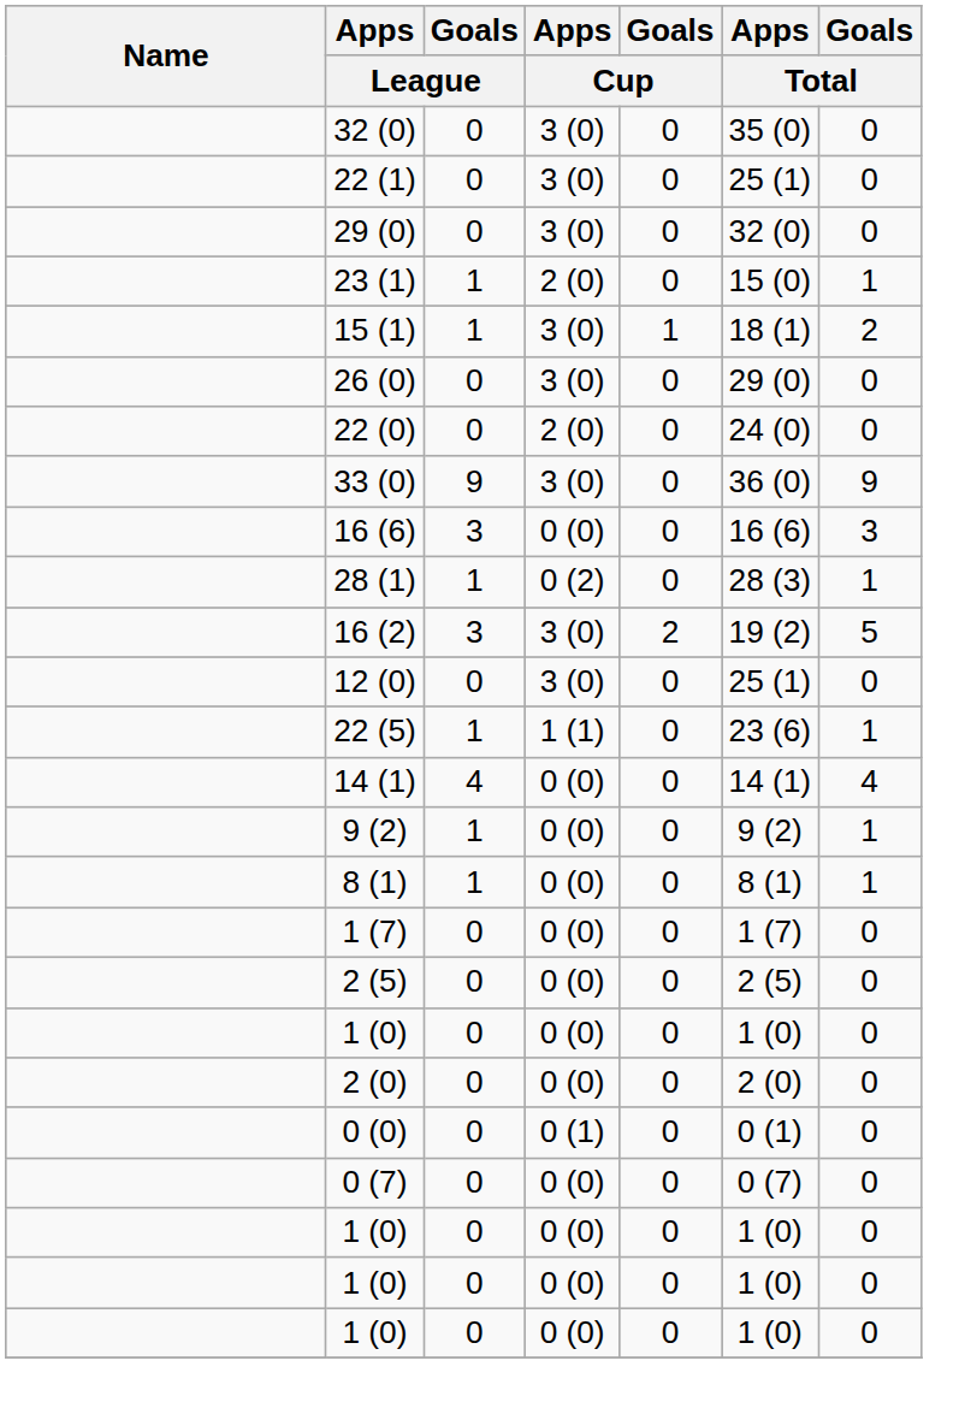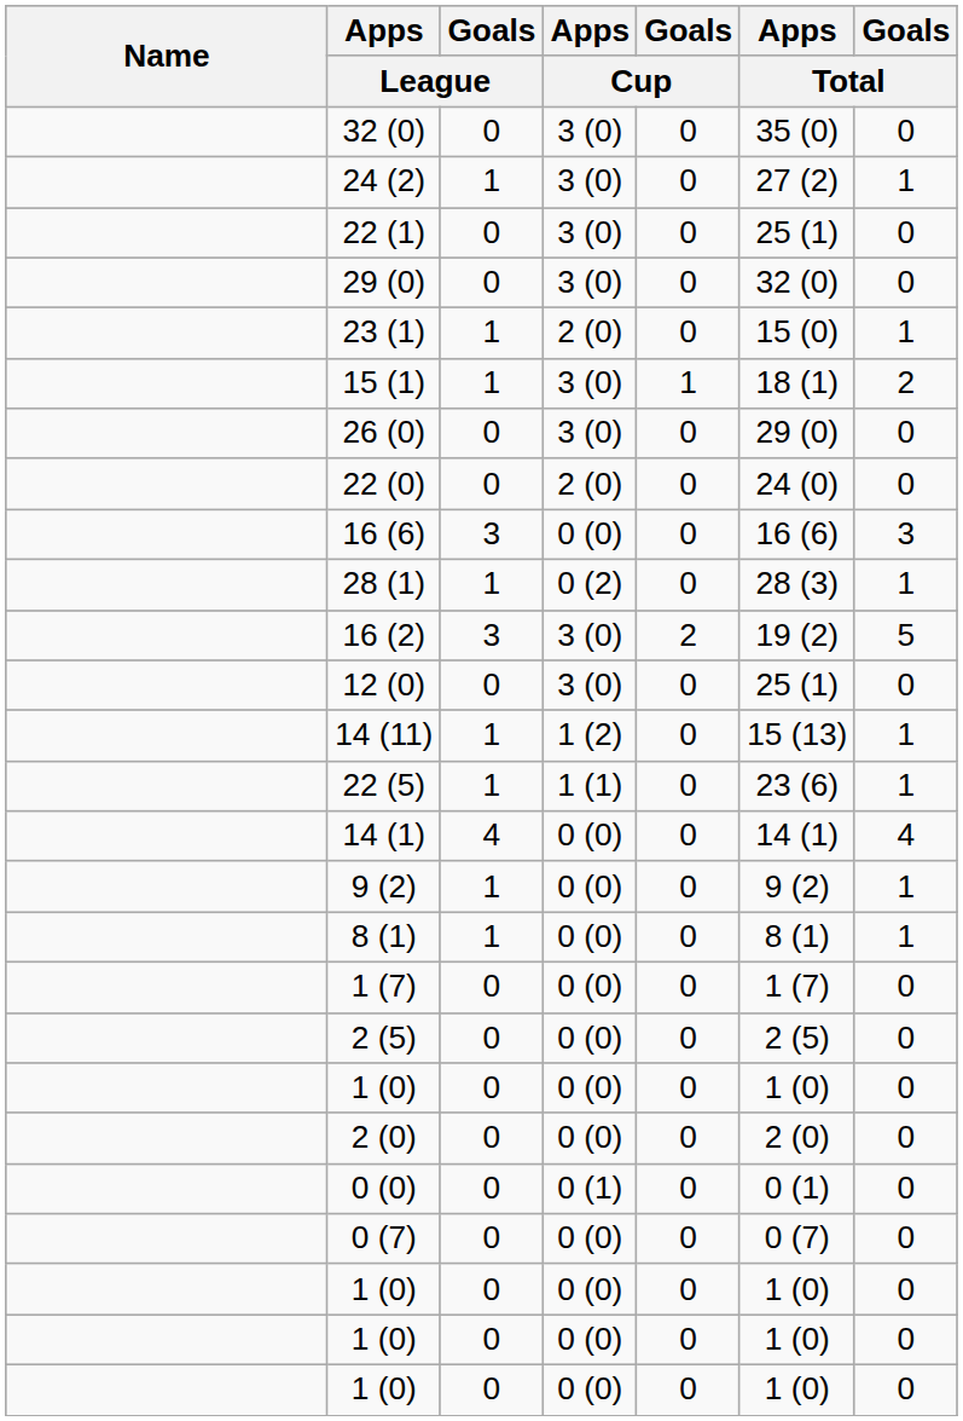 <table class="wikitable sortable" style="text-align:center">
 <tr>
 <th rowspan="2" width="155">Name</th>
 <th>Apps</th>
 <th>Goals</th>
 <th>Apps</th>
 <th>Goals</th>
 <th>Apps</th>
 <th>Goals</th>
 </tr>
 <tr class="unsortable">
 <th colspan="2" width="55">League</th>
 <th colspan="2" width="55">Cup</th>
 <th colspan="2" width="55">Total</th>
 </tr>
 <tr>
 <td align="left"> </td>
 <td>32 (0)</td>
 <td>0</td>
 <td>3 (0)</td>
 <td>0</td>
 <td>35 (0)</td>
 <td>0</td>
+</tr>
+<tr>
+<td align="left"> </td>
+<td>24 (2)</td>
+<td>1</td>
+<td>3 (0)</td>
+<td>0</td>
+<td>27 (2)</td>
+<td>1</td>
 </tr>
 <tr>
 <td align="left"> </td>
 <td>22 (1)</td>
 <td>0</td>
 <td>3 (0)</td>
 <td>0</td>
 <td>25 (1)</td>
 <td>0</td>
 </tr>
 <tr>
 <td align="left"> </td>
 <td>29 (0)</td>
 <td>0</td>
 <td>3 (0)</td>
 <td>0</td>
 <td>32 (0)</td>
 <td>0</td>
 </tr>
 <tr>
 <td align="left"> </td>
 <td>23 (1)</td>
 <td>1</td>
 <td>2 (0)</td>
 <td>0</td>
 <td>15 (0)</td>
 <td>1</td>
 </tr>
 <tr>
 <td align="left"> </td>
 <td>15 (1)</td>
 <td>1</td>
 <td>3 (0)</td>
 <td>1</td>
 <td>18 (1)</td>
 <td>2</td>
 </tr>
 <tr>
 <td align="left"> </td>
 <td>26 (0)</td>
 <td>0</td>
 <td>3 (0)</td>
 <td>0</td>
 <td>29 (0)</td>
 <td>0</td>
 </tr>
 <tr>
 <td align="left"> </td>
 <td>22 (0)</td>
 <td>0</td>
 <td>2 (0)</td>
 <td>0</td>
 <td>24 (0)</td>
 <td>0</td>
 </tr>
 <tr>
 <td align="left"> </td>
-<td>33 (0)</td>
-<td>9</td>
-<td>3 (0)</td>
-<td>0</td>
-<td>36 (0)</td>
-<td>9</td>
-</tr>
-<tr>
-<td align="left"> </td>
 <td>16 (6)</td>
 <td>3</td>
 <td>0 (0)</td>
 <td>0</td>
 <td>16 (6)</td>
 <td>3</td>
 </tr>
 <tr>
 <td align="left"> </td>
 <td>28 (1)</td>
 <td>1</td>
 <td>0 (2)</td>
 <td>0</td>
 <td>28 (3)</td>
 <td>1</td>
 </tr>
 <tr>
 <td align="left"> </td>
 <td>16 (2)</td>
 <td>3</td>
 <td>3 (0)</td>
 <td>2</td>
 <td>19 (2)</td>
 <td>5</td>
 </tr>
 <tr>
 <td align="left"> </td>
 <td>12 (0)</td>
 <td>0</td>
 <td>3 (0)</td>
 <td>0</td>
 <td>25 (1)</td>
 <td>0</td>
+</tr>
+<tr>
+<td align="left"> </td>
+<td>14 (11)</td>
+<td>1</td>
+<td>1 (2)</td>
+<td>0</td>
+<td>15 (13)</td>
+<td>1</td>
 </tr>
 <tr>
 <td align="left"> </td>
 <td>22 (5)</td>
 <td>1</td>
 <td>1 (1)</td>
 <td>0</td>
 <td>23 (6)</td>
 <td>1</td>
 </tr>
 <tr>
 <td align="left"> </td>
 <td>14 (1)</td>
 <td>4</td>
 <td>0 (0)</td>
 <td>0</td>
 <td>14 (1)</td>
 <td>4</td>
 </tr>
 <tr>
 <td align="left"> </td>
 <td>9 (2)</td>
 <td>1</td>
 <td>0 (0)</td>
 <td>0</td>
 <td>9 (2)</td>
 <td>1</td>
 </tr>
 <tr>
 <td align="left"> </td>
 <td>8 (1)</td>
 <td>1</td>
 <td>0 (0)</td>
 <td>0</td>
 <td>8 (1)</td>
 <td>1</td>
 </tr>
 <tr>
 <td align="left"> </td>
 <td>1 (7)</td>
 <td>0</td>
 <td>0 (0)</td>
 <td>0</td>
 <td>1 (7)</td>
 <td>0</td>
 </tr>
 <tr>
 <td align="left"> </td>
 <td>2 (5)</td>
 <td>0</td>
 <td>0 (0)</td>
 <td>0</td>
 <td>2 (5)</td>
 <td>0</td>
 </tr>
 <tr>
 <td align="left"> </td>
 <td>1 (0)</td>
 <td>0</td>
 <td>0 (0)</td>
 <td>0</td>
 <td>1 (0)</td>
 <td>0</td>
 </tr>
 <tr>
 <td align="left"> </td>
 <td>2 (0)</td>
 <td>0</td>
 <td>0 (0)</td>
 <td>0</td>
 <td>2 (0)</td>
 <td>0</td>
 </tr>
 <tr>
 <td align="left"> </td>
 <td>0 (0)</td>
 <td>0</td>
 <td>0 (1)</td>
 <td>0</td>
 <td>0 (1)</td>
 <td>0</td>
 </tr>
 <tr>
 <td align="left"> </td>
 <td>0 (7)</td>
 <td>0</td>
 <td>0 (0)</td>
 <td>0</td>
 <td>0 (7)</td>
 <td>0</td>
 </tr>
 <tr>
 <td align="left"> </td>
 <td>1 (0)</td>
 <td>0</td>
 <td>0 (0)</td>
 <td>0</td>
 <td>1 (0)</td>
 <td>0</td>
 </tr>
 <tr>
 <td align="left"> </td>
 <td>1 (0)</td>
 <td>0</td>
 <td>0 (0)</td>
 <td>0</td>
 <td>1 (0)</td>
 <td>0</td>
 </tr>
 <tr>
 <td align="left"> </td>
 <td>1 (0)</td>
 <td>0</td>
 <td>0 (0)</td>
 <td>0</td>
 <td>1 (0)</td>
 <td>0</td>
 </tr>
 <tr>
 </tr>
 </table>
